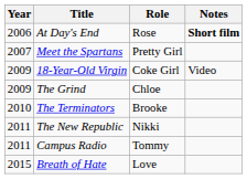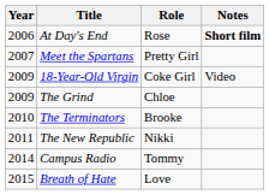 <table class="wikitable sortable">
 <tr>
 <th>Year</th>
 <th>Title</th>
 <th>Role</th>
 <th class="unsortable">Notes</th>
 </tr>
 <tr>
 <td>2006</td>
 <td><em>At Day's End</em></td>
 <td>Rose</td>
 <td><strong>Short film</strong></td>
 </tr>
 <tr>
 <td>2007</td>
 <td><em><a href='#'>Meet the Spartans</a></em></td>
 <td>Pretty Girl</td>
 <td></td>
 </tr>
 <tr>
 <td>2009</td>
 <td><em><a href='#'>18-Year-Old Virgin</a></em></td>
 <td>Coke Girl</td>
 <td>Video</td>
 </tr>
 <tr>
 <td>2009</td>
 <td><em>The Grind</em></td>
 <td>Chloe</td>
 <td></td>
 </tr>
 <tr>
 <td>2010</td>
 <td><em><a href='#'>The Terminators</a></em></td>
 <td>Brooke</td>
 <td></td>
 </tr>
 <tr>
 <td>2011</td>
 <td><em>The New Republic</em></td>
 <td>Nikki</td>
 <td></td>
 </tr>
 <tr>
-<td>2011</td>
+<td>2014</td>
 <td><em>Campus Radio</em></td>
 <td>Tommy</td>
 <td></td>
 </tr>
 <tr>
 <td>2015</td>
 <td><em><a href='#'>Breath of Hate</a></em></td>
 <td>Love</td>
 <td></td>
 </tr>
 </table>
